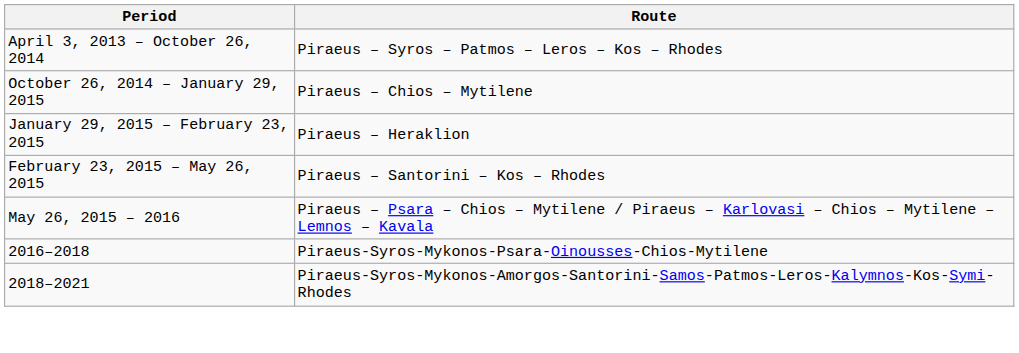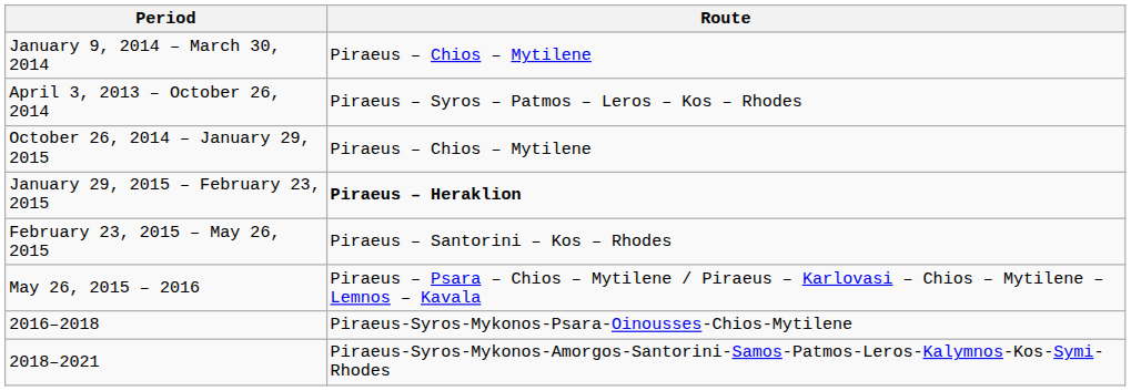 <table class="wikitable">
 <tr>
 <th>Period</th>
 <th>Route</th>
+</tr>
+<tr>
+<td>January 9, 2014 – March 30, 2014</td>
+<td>Piraeus – <a href='#'>Chios</a> – <a href='#'>Mytilene</a></td>
 </tr>
 <tr>
 <td>April 3, 2013 – October 26, 2014</td>
 <td>Piraeus – Syros – Patmos – Leros – Kos – Rhodes</td>
 </tr>
 <tr>
 <td>October 26, 2014 – January 29, 2015</td>
 <td>Piraeus – Chios – Mytilene</td>
 </tr>
 <tr>
 <td>January 29, 2015 – February 23, 2015</td>
-<td>Piraeus – Heraklion</td>
+<td><strong>Piraeus – Heraklion</strong></td>
 </tr>
 <tr>
 <td>February 23, 2015 – May 26, 2015</td>
 <td>Piraeus – Santorini – Kos – Rhodes</td>
 </tr>
 <tr>
 <td>May 26, 2015 – 2016</td>
 <td>Piraeus – <a href='#'>Psara</a> – Chios – Mytilene / Piraeus – <a href='#'>Karlovasi</a> – Chios – Mytilene – <a href='#'>Lemnos</a> – <a href='#'>Kavala</a></td>
 </tr>
 <tr>
 <td>2016–2018</td>
 <td>Piraeus-Syros-Mykonos-Psara-<a href='#'>Oinousses</a>-Chios-Mytilene</td>
 </tr>
 <tr>
 <td>2018–2021</td>
 <td>Piraeus-Syros-Mykonos-Amorgos-Santorini-<a href='#'>Samos</a>-Patmos-Leros-<a href='#'>Kalymnos</a>-Kos-<a href='#'>Symi</a>-Rhodes</td>
 </tr>
 </table>
